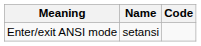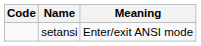 <table class="wikitable">
 <tr>
+<th>Code</th>
+<th>Name</th>
 <th>Meaning</th>
-<th>Name</th>
-<th>Code</th>
 </tr>
 <tr>
+<td></td>
+<td>setansi</td>
 <td>Enter/exit ANSI mode</td>
-<td>setansi</td>
-<td></td>
 </tr>
 </table>
